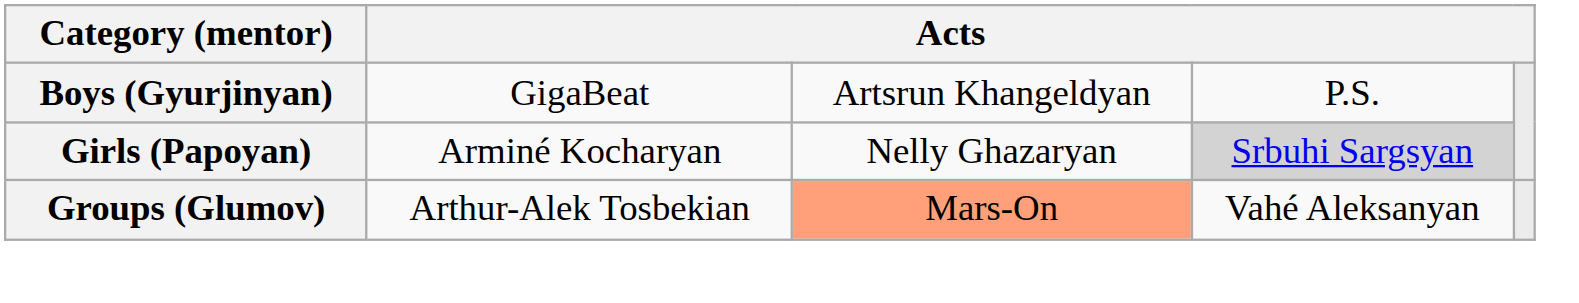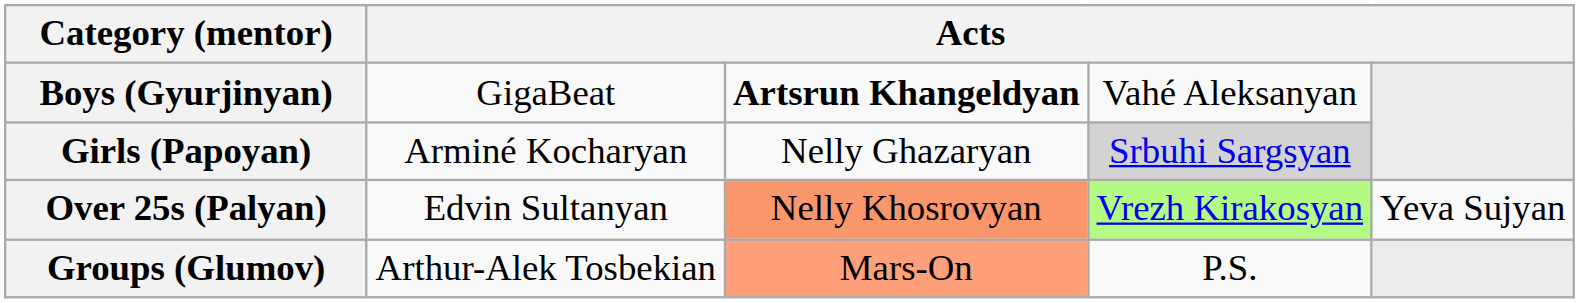 <table class="wikitable" style="text-align:center">
 <tr>
 <th spope="col" style="width:150px;">Category (mentor)</th>
 <th scope="col" colspan="4" style="width:500px;">Acts</th>
 </tr>
 <tr>
 <th scope="row">Boys (Gyurjinyan)</th>
 <td>GigaBeat</td>
-<td>Artsrun Khangeldyan</td>
-<td>P.S.</td>
+<td><strong>Artsrun Khangeldyan</strong></td>
+<td>Vahé Aleksanyan</td>
 <td rowspan="2" style="background:#ececec;"></td>
 </tr>
 <tr>
 <th scope="row">Girls (Papoyan)</th>
 <td>Arminé Kocharyan</td>
 <td>Nelly Ghazaryan</td>
 <td style="background:lightgrey;"><a href='#'>Srbuhi Sargsyan</a></td>
 </tr>
 <tr>
+<th scope="row">Over 25s (Palyan)</th>
+<td>Edvin Sultanyan</td>
+<td style="background:#F9966B;">Nelly Khosrovyan</td>
+<td style="background:#B4FB84;"><a href='#'>Vrezh Kirakosyan</a></td>
+<td>Yeva Sujyan</td>
+</tr>
+<tr>
 <th scope="row">Groups (Glumov)</th>
 <td>Arthur-Alek Tosbekian</td>
 <td style="background: lightsalmon;">Mars-On</td>
-<td>Vahé Aleksanyan</td>
+<td>P.S.</td>
 <td style="background:#ececec;"></td>
 </tr>
 </table>
